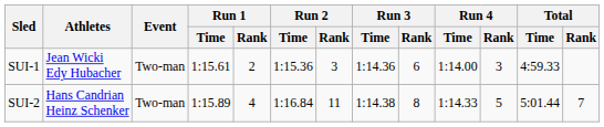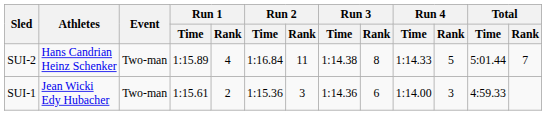 <table class="wikitable" border="1" style="font-size:90%">
 <tr>
 <th rowspan="2">Sled</th>
 <th rowspan="2">Athletes</th>
 <th rowspan="2">Event</th>
 <th colspan="2">Run 1</th>
 <th colspan="2">Run 2</th>
 <th colspan="2">Run 3</th>
 <th colspan="2">Run 4</th>
 <th colspan="2">Total</th>
 </tr>
 <tr>
 <th>Time</th>
 <th>Rank</th>
 <th>Time</th>
 <th>Rank</th>
 <th>Time</th>
 <th>Rank</th>
 <th>Time</th>
 <th>Rank</th>
 <th>Time</th>
 <th>Rank</th>
 </tr>
 <tr>
+<td align="center">SUI-2</td>
+<td><a href='#'>Hans Candrian</a><br><a href='#'>Heinz Schenker</a></td>
+<td>Two-man</td>
+<td align="center">1:15.89</td>
+<td align="center">4</td>
+<td align="center">1:16.84</td>
+<td align="center">11</td>
+<td align="center">1:14.38</td>
+<td align="center">8</td>
+<td align="center">1:14.33</td>
+<td align="center">5</td>
+<td align="center">5:01.44</td>
+<td align="center">7</td>
+</tr>
+<tr>
 <td align="center">SUI-1</td>
 <td><a href='#'>Jean Wicki</a><br><a href='#'>Edy Hubacher</a></td>
 <td>Two-man</td>
 <td align="center">1:15.61</td>
 <td align="center">2</td>
 <td align="center">1:15.36</td>
 <td align="center">3</td>
 <td align="center">1:14.36</td>
 <td align="center">6</td>
 <td align="center">1:14.00</td>
 <td align="center">3</td>
 <td align="center">4:59.33</td>
 <td align="center"></td>
 </tr>
-<tr>
-<td align="center">SUI-2</td>
-<td><a href='#'>Hans Candrian</a><br><a href='#'>Heinz Schenker</a></td>
-<td>Two-man</td>
-<td align="center">1:15.89</td>
-<td align="center">4</td>
-<td align="center">1:16.84</td>
-<td align="center">11</td>
-<td align="center">1:14.38</td>
-<td align="center">8</td>
-<td align="center">1:14.33</td>
-<td align="center">5</td>
-<td align="center">5:01.44</td>
-<td align="center">7</td>
-</tr>
 </table>
